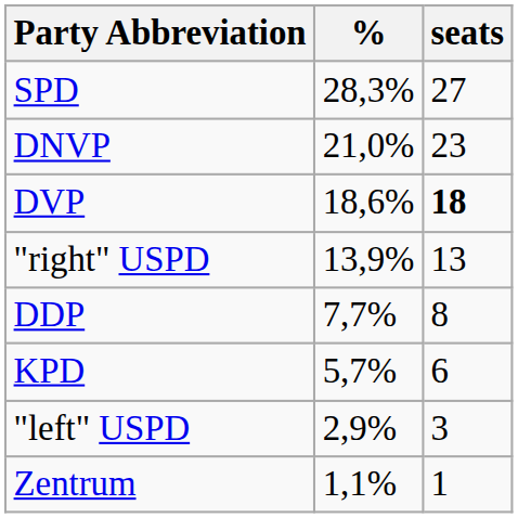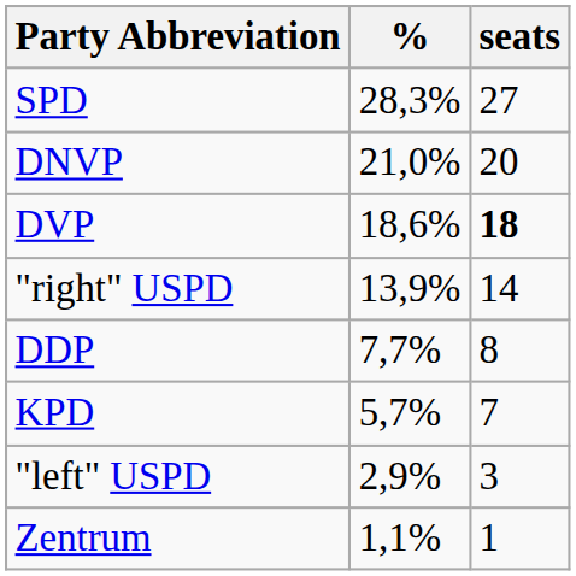 <table class="wikitable">
 <tr>
 <th>Party Abbreviation</th>
 <th>%</th>
 <th>seats</th>
 </tr>
 <tr>
 <td><a href='#'>SPD</a></td>
 <td>28,3%</td>
 <td>27</td>
 </tr>
 <tr>
 <td><a href='#'>DNVP</a></td>
 <td>21,0%</td>
-<td>23</td>
+<td>20</td>
 </tr>
 <tr>
 <td><a href='#'>DVP</a></td>
 <td>18,6%</td>
 <td><strong>18</strong></td>
 </tr>
 <tr>
 <td>"right" <a href='#'>USPD</a></td>
 <td>13,9%</td>
-<td>13</td>
+<td>14</td>
 </tr>
 <tr>
 <td><a href='#'>DDP</a></td>
 <td>7,7%</td>
 <td>8</td>
 </tr>
 <tr>
 <td><a href='#'>KPD</a></td>
 <td>5,7%</td>
-<td>6</td>
+<td>7</td>
 </tr>
 <tr>
 <td>"left" <a href='#'>USPD</a></td>
 <td>2,9%</td>
 <td>3</td>
 </tr>
 <tr>
 <td><a href='#'>Zentrum</a></td>
 <td>1,1%</td>
 <td>1</td>
 </tr>
 </table>
